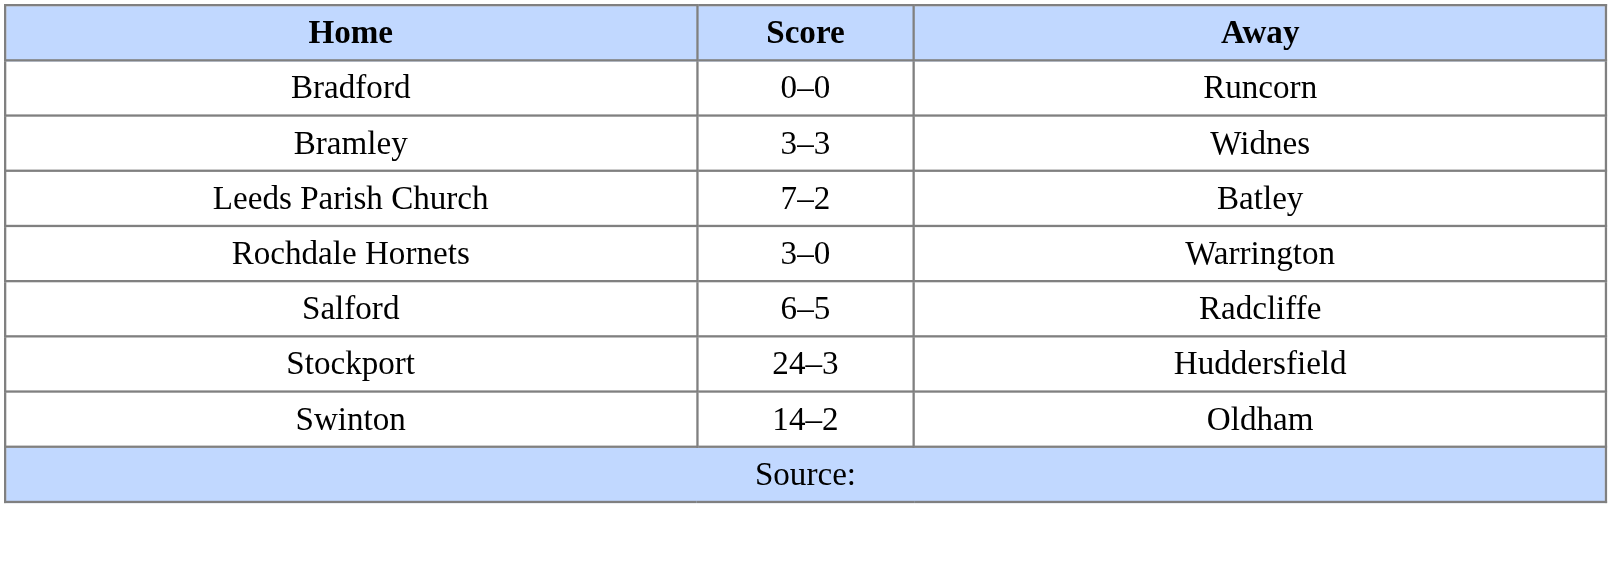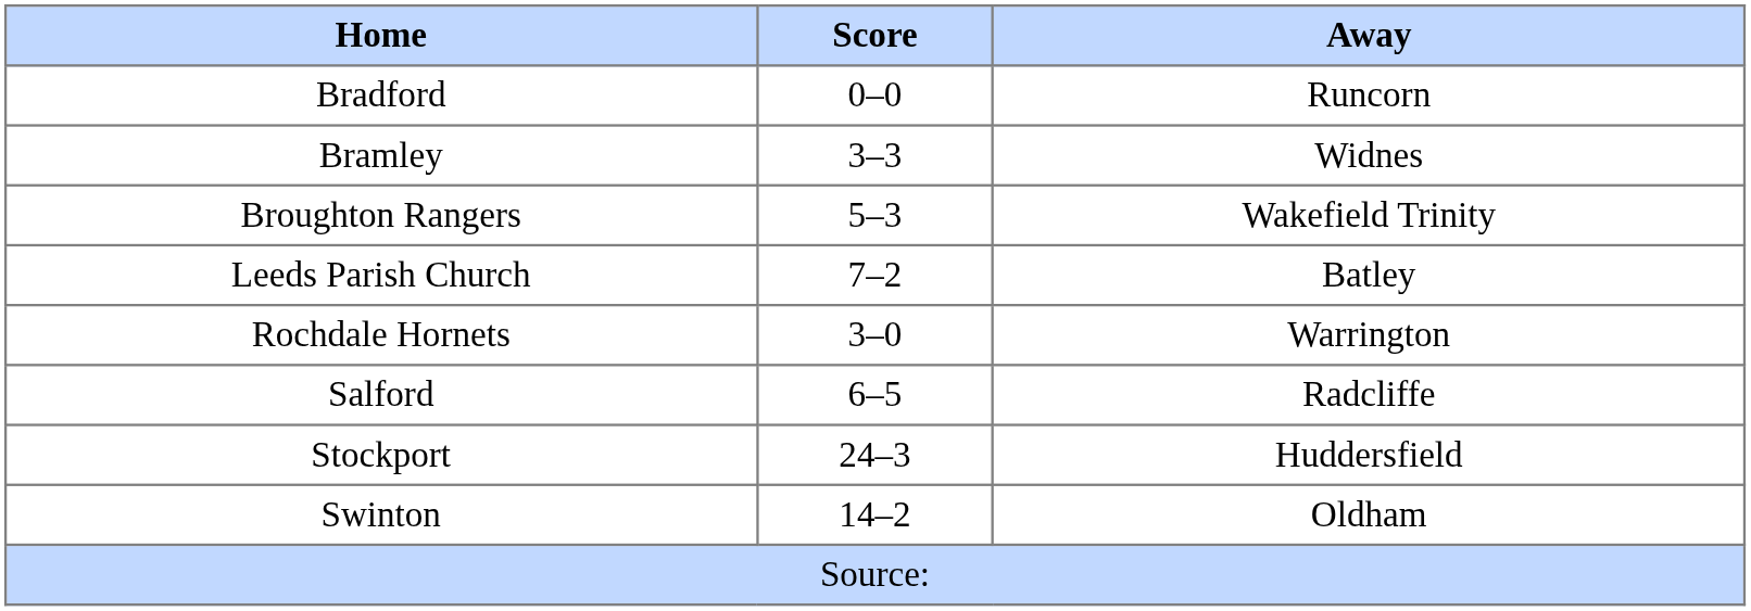 <table border=1 style="border-collapse:collapse; font-size:90%; text-align:center"; cellpadding=3 cellspacing=0 width=44%>
 <tr bgcolor=#C1D8FF>
 <th width=19%>Home</th>
 <th width=6%>Score</th>
 <th width=19%>Away</th>
 </tr>
 <tr>
 <td>Bradford</td>
 <td>0–0</td>
 <td>Runcorn</td>
 </tr>
 <tr>
 <td>Bramley</td>
 <td>3–3</td>
 <td>Widnes</td>
+</tr>
+<tr>
+<td>Broughton Rangers</td>
+<td>5–3</td>
+<td>Wakefield Trinity</td>
 </tr>
 <tr>
 <td>Leeds Parish Church</td>
 <td>7–2</td>
 <td>Batley</td>
 </tr>
 <tr>
 <td>Rochdale Hornets</td>
 <td>3–0</td>
 <td>Warrington</td>
 </tr>
 <tr>
 <td>Salford</td>
 <td>6–5</td>
 <td>Radcliffe</td>
 </tr>
 <tr>
 <td>Stockport</td>
 <td>24–3</td>
 <td>Huddersfield</td>
 </tr>
 <tr>
 <td>Swinton</td>
 <td>14–2</td>
 <td>Oldham</td>
 </tr>
 <tr bgcolor=#C1D8FF>
 <td colspan=3>Source:</td>
 </tr>
 </table>
